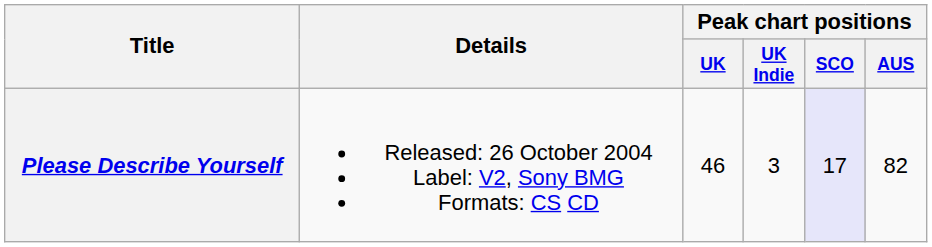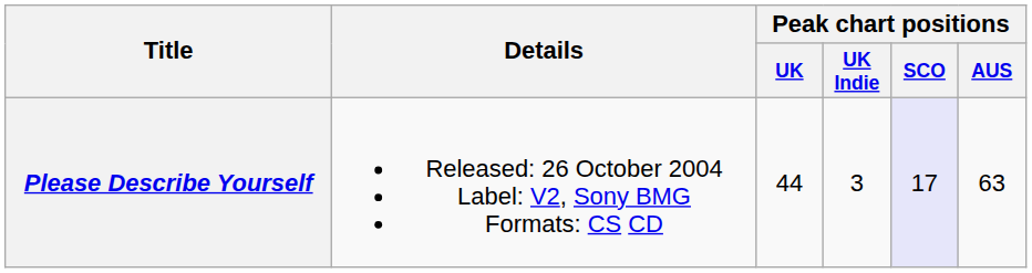 <table class="wikitable plainrowheaders" style="text-align:center;">
 <tr>
 <th scope="col" rowspan="2" style="width:13em;">Title</th>
 <th scope="col" rowspan="2" style="width:17em;">Details</th>
 <th scope="col" colspan="4">Peak chart positions</th>
 </tr>
 <tr>
 <th scope="col" style="width:3em;font-size:80%;"><a href='#'>UK</a><br></th>
 <th scope="col" style="width:3em;font-size:80%;"><a href='#'>UK<br>Indie</a><br></th>
 <th scope="col" style="width:3em;font-size:80%;"><a href='#'>SCO</a><br></th>
 <th scope="col" style="width:3em;font-size:80%;"><a href='#'>AUS</a><br></th>
 </tr>
 <tr>
 <th scope="row"><em><a href='#'>Please Describe Yourself</a></em></th>
 <td><br><ul><li>Released: 26 October 2004</li><li>Label: <a href='#'>V2</a>, <a href='#'>Sony BMG</a></li><li>Formats: <a href='#'>CS</a> <a href='#'>CD</a></li></ul></td>
-<td>46</td>
+<td>44</td>
 <td>3</td>
 <td style="background: lavender;">17</td>
-<td>82</td>
+<td>63</td>
 </tr>
 </table>
